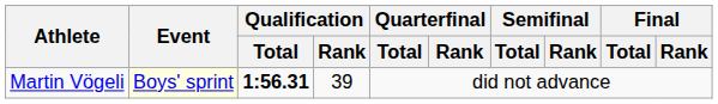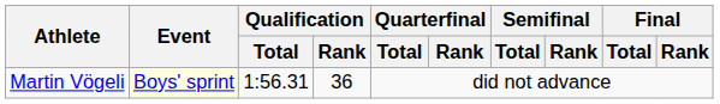 <table class="wikitable">
 <tr>
 <th rowspan="2">Athlete</th>
 <th rowspan="2">Event</th>
 <th colspan="2">Qualification</th>
 <th colspan="2">Quarterfinal</th>
 <th colspan="2">Semifinal</th>
 <th colspan="2">Final</th>
 </tr>
 <tr>
 <th>Total</th>
 <th>Rank</th>
 <th>Total</th>
 <th>Rank</th>
 <th>Total</th>
 <th>Rank</th>
 <th>Total</th>
 <th>Rank</th>
 </tr>
 <tr>
 <td><a href='#'>Martin Vögeli</a></td>
 <td style="background: lightyellow;"><a href='#'>Boys' sprint</a></td>
-<td align="center"><strong>1:56.31</strong></td>
-<td align="center">39</td>
+<td align="center">1:56.31</td>
+<td align="center">36</td>
 <td align="center" colspan=6>did not advance</td>
 </tr>
 </table>
